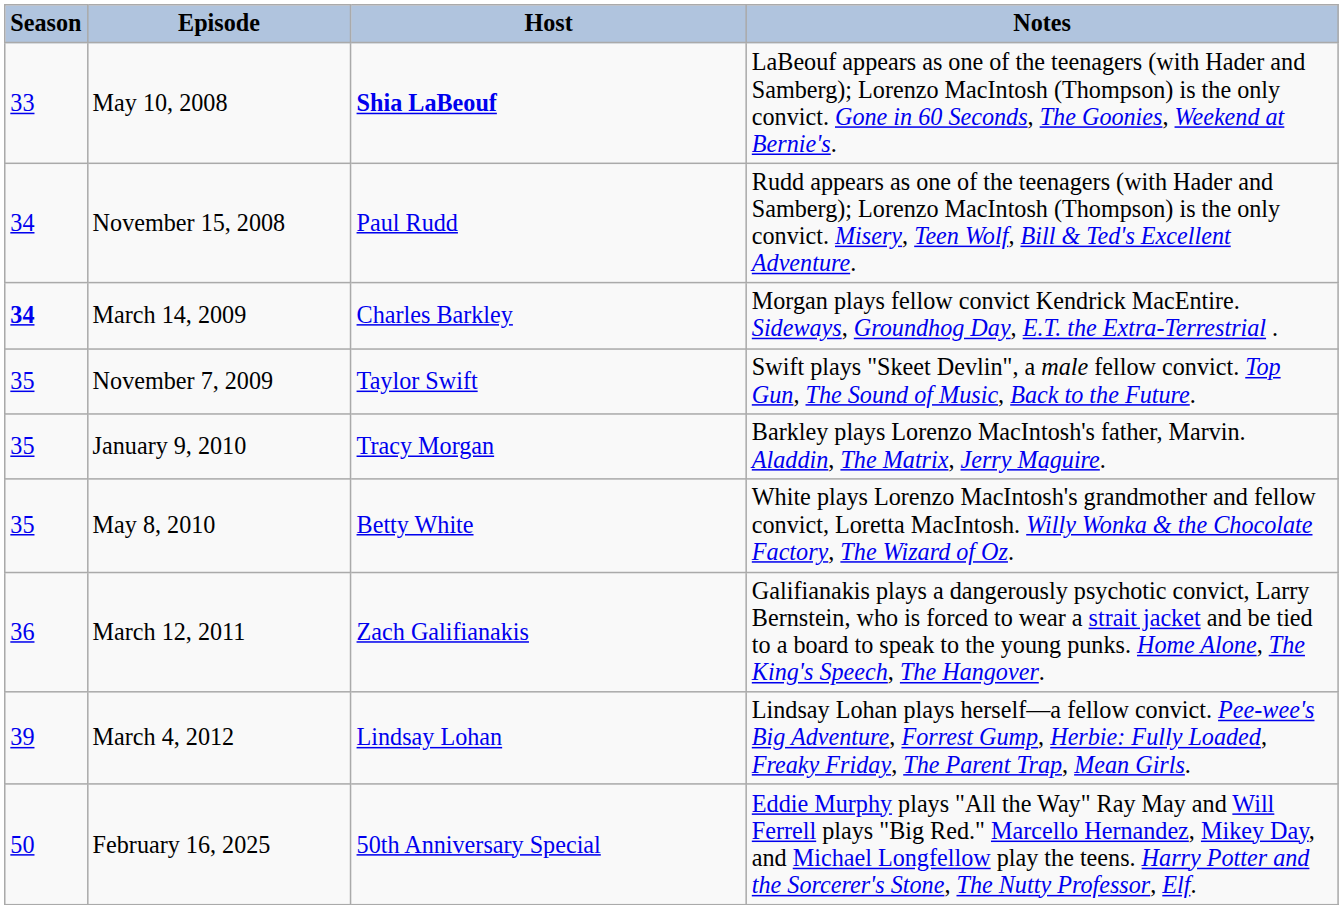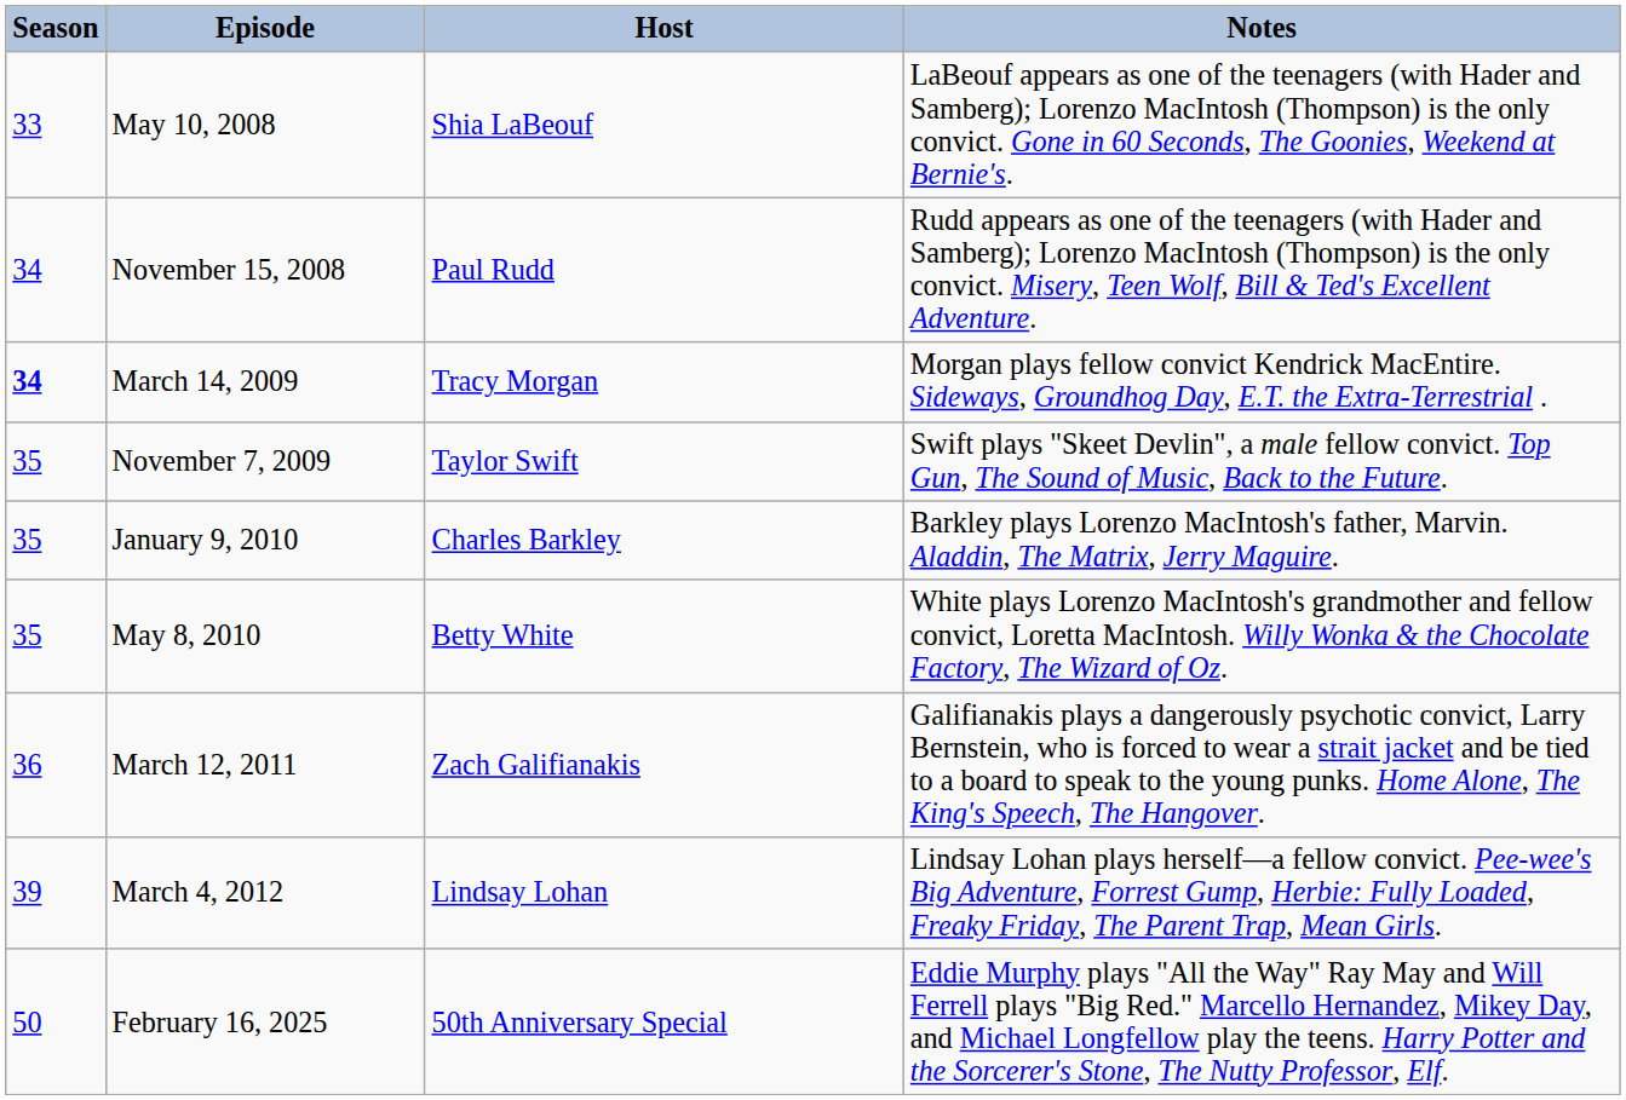 <table class="wikitable" style="width:100%;">
 <tr>
 <th style="background:#B0C4DE;" width="5%">Season</th>
 <th style="background:#B0C4DE;" width="20%">Episode</th>
 <th style="background:#B0C4DE;" width="30%">Host</th>
 <th style="background:#B0C4DE;" width="45%">Notes</th>
 </tr>
 <tr>
 <td><a href='#'>33</a></td>
 <td>May 10, 2008</td>
-<td><strong><a href='#'>Shia LaBeouf</a></strong></td>
+<td><a href='#'>Shia LaBeouf</a></td>
 <td>LaBeouf appears as one of the teenagers (with Hader and Samberg); Lorenzo MacIntosh (Thompson) is the only convict. <em><a href='#'>Gone in 60 Seconds</a></em>, <em><a href='#'>The Goonies</a></em>, <em><a href='#'>Weekend at Bernie's</a></em>.</td>
 </tr>
 <tr>
 <td><a href='#'>34</a></td>
 <td>November 15, 2008</td>
 <td><a href='#'>Paul Rudd</a></td>
 <td>Rudd appears as one of the teenagers (with Hader and Samberg); Lorenzo MacIntosh (Thompson) is the only convict. <em><a href='#'>Misery</a></em>, <em><a href='#'>Teen Wolf</a></em>, <em><a href='#'>Bill & Ted's Excellent Adventure</a></em>.</td>
 </tr>
 <tr>
 <td><strong><a href='#'>34</a></strong></td>
 <td>March 14, 2009</td>
-<td><a href='#'>Charles Barkley</a></td>
+<td><a href='#'>Tracy Morgan</a></td>
 <td>Morgan plays fellow convict Kendrick MacEntire. <em><a href='#'>Sideways</a></em>, <em><a href='#'>Groundhog Day</a></em>, <em><a href='#'>E.T. the Extra-Terrestrial</a></em> .</td>
 </tr>
 <tr>
 <td><a href='#'>35</a></td>
 <td>November 7, 2009</td>
 <td><a href='#'>Taylor Swift</a></td>
 <td>Swift plays "Skeet Devlin", a <em>male</em> fellow convict. <em><a href='#'>Top Gun</a></em>, <em><a href='#'>The Sound of Music</a></em>, <em><a href='#'>Back to the Future</a></em>.</td>
 </tr>
 <tr>
 <td><a href='#'>35</a></td>
 <td>January 9, 2010</td>
-<td><a href='#'>Tracy Morgan</a></td>
+<td><a href='#'>Charles Barkley</a></td>
 <td>Barkley plays Lorenzo MacIntosh's father, Marvin. <em><a href='#'>Aladdin</a></em>, <em><a href='#'>The Matrix</a></em>, <em><a href='#'>Jerry Maguire</a></em>.</td>
 </tr>
 <tr>
 <td><a href='#'>35</a></td>
 <td>May 8, 2010</td>
 <td><a href='#'>Betty White</a></td>
 <td>White plays Lorenzo MacIntosh's grandmother and fellow convict, Loretta MacIntosh. <em><a href='#'>Willy Wonka & the Chocolate Factory</a></em>, <em><a href='#'>The Wizard of Oz</a></em>.</td>
 </tr>
 <tr>
 <td><a href='#'>36</a></td>
 <td>March 12, 2011</td>
 <td><a href='#'>Zach Galifianakis</a></td>
 <td>Galifianakis plays a dangerously psychotic convict, Larry Bernstein, who is forced to wear a <a href='#'>strait jacket</a> and be tied to a board to speak to the young punks. <em><a href='#'>Home Alone</a></em>, <em><a href='#'>The King's Speech</a></em>, <em><a href='#'>The Hangover</a></em>.</td>
 </tr>
 <tr>
 <td><a href='#'>39</a></td>
 <td>March 4, 2012</td>
 <td><a href='#'>Lindsay Lohan</a></td>
 <td>Lindsay Lohan plays herself—a fellow convict. <em><a href='#'>Pee-wee's Big Adventure</a></em>, <em><a href='#'>Forrest Gump</a></em>, <em><a href='#'>Herbie: Fully Loaded</a></em>, <em><a href='#'>Freaky Friday</a></em>, <em><a href='#'>The Parent Trap</a></em>, <em><a href='#'>Mean Girls</a></em>.</td>
 </tr>
 <tr>
 <td><a href='#'>50</a></td>
 <td>February 16, 2025</td>
 <td><a href='#'>50th Anniversary Special</a></td>
 <td><a href='#'>Eddie Murphy</a> plays "All the Way" Ray May and <a href='#'>Will Ferrell</a> plays "Big Red." <a href='#'>Marcello Hernandez</a>, <a href='#'>Mikey Day</a>, and <a href='#'>Michael Longfellow</a> play the teens. <em><a href='#'>Harry Potter and the Sorcerer's Stone</a></em>, <em><a href='#'>The Nutty Professor</a></em>, <em><a href='#'>Elf</a></em>.</td>
 </tr>
 <tr>
 </tr>
 </table>
